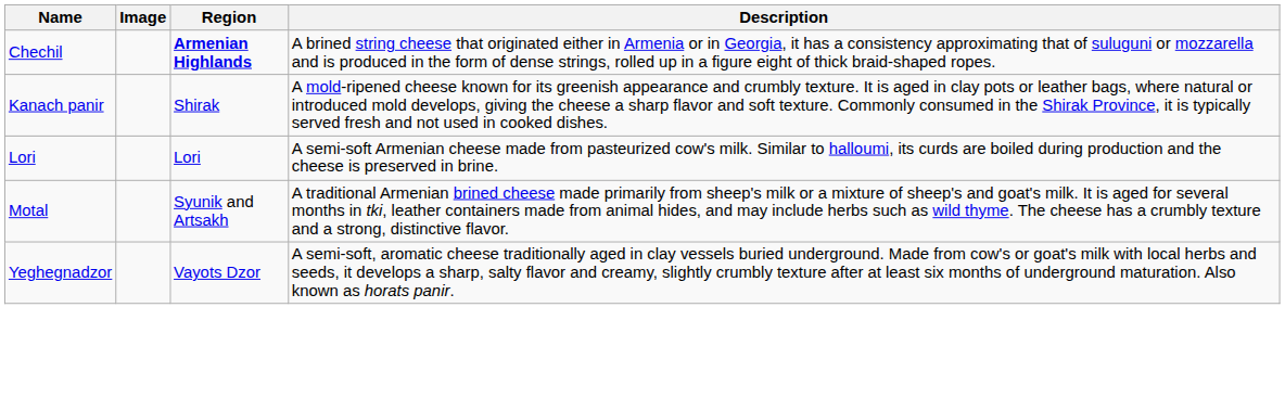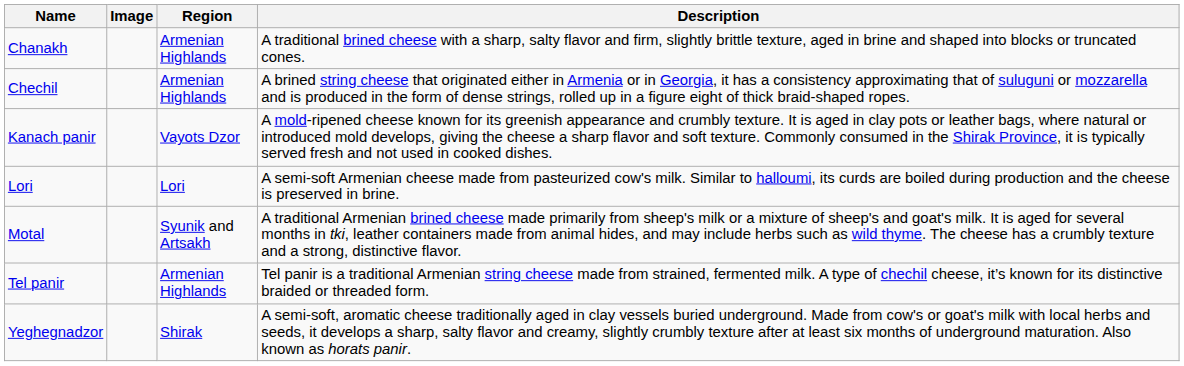 <table class="wikitable sortable" style="width:100%">
 <tr>
 <th>Name</th>
 <th class="unsortable">Image</th>
 <th>Region</th>
 <th>Description</th>
 </tr>
 <tr>
+<td><a href='#'>Chanakh</a></td>
+<td></td>
+<td><a href='#'>Armenian Highlands</a></td>
+<td>A traditional <a href='#'>brined cheese</a> with a sharp, salty flavor and firm, slightly brittle texture, aged in brine and shaped into blocks or truncated cones.</td>
+</tr>
+<tr>
 <td><a href='#'>Chechil</a></td>
 <td></td>
-<td><strong><a href='#'>Armenian Highlands</a></strong></td>
+<td><a href='#'>Armenian Highlands</a></td>
 <td>A brined <a href='#'>string cheese</a> that originated either in <a href='#'>Armenia</a> or in <a href='#'>Georgia</a>, it has a consistency approximating that of <a href='#'>suluguni</a> or <a href='#'>mozzarella</a> and is produced in the form of dense strings, rolled up in a figure eight of thick braid-shaped ropes.</td>
 </tr>
 <tr>
 <td><a href='#'>Kanach panir</a></td>
 <td></td>
-<td><a href='#'>Shirak</a></td>
+<td><a href='#'>Vayots Dzor</a></td>
 <td>A <a href='#'>mold</a>-ripened cheese known for its greenish appearance and crumbly texture. It is aged in clay pots or leather bags, where natural or introduced mold develops, giving the cheese a sharp flavor and soft texture. Commonly consumed in the <a href='#'>Shirak Province</a>, it is typically served fresh and not used in cooked dishes.</td>
 </tr>
 <tr>
 <td><a href='#'>Lori</a></td>
 <td></td>
 <td><a href='#'>Lori</a></td>
 <td>A semi-soft Armenian cheese made from pasteurized cow's milk. Similar to <a href='#'>halloumi</a>, its curds are boiled during production and the cheese is preserved in brine.</td>
 </tr>
 <tr>
 <td><a href='#'>Motal</a></td>
 <td></td>
 <td><a href='#'>Syunik</a> and <a href='#'>Artsakh</a></td>
 <td>A traditional Armenian <a href='#'>brined cheese</a> made primarily from sheep's milk or a mixture of sheep's and goat's milk. It is aged for several months in <em>tki</em>, leather containers made from animal hides, and may include herbs such as <a href='#'>wild thyme</a>. The cheese has a crumbly texture and a strong, distinctive flavor.</td>
 </tr>
 <tr>
+<td><a href='#'>Tel panir</a></td>
+<td></td>
+<td><a href='#'>Armenian Highlands</a></td>
+<td>Tel panir is a traditional Armenian <a href='#'>string cheese</a> made from strained, fermented milk. A type of <a href='#'>chechil</a> cheese, it’s known for its distinctive braided or threaded form.</td>
+</tr>
+<tr>
 <td><a href='#'>Yeghegnadzor</a></td>
 <td></td>
-<td><a href='#'>Vayots Dzor</a></td>
+<td><a href='#'>Shirak</a></td>
 <td>A semi-soft, aromatic cheese traditionally aged in clay vessels buried underground. Made from cow's or goat's milk with local herbs and seeds, it develops a sharp, salty flavor and creamy, slightly crumbly texture after at least six months of underground maturation. Also known as <em>horats panir</em>.</td>
 </tr>
 </table>
